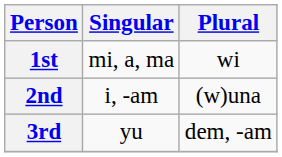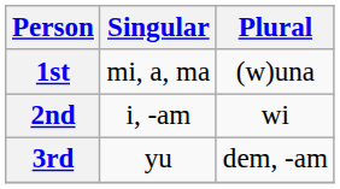 <table class="wikitable" style="text-align: center;">
 <tr>
 <th><a href='#'>Person</a></th>
 <th><a href='#'>Singular</a></th>
 <th><a href='#'>Plural</a></th>
 </tr>
 <tr>
 <th><a href='#'>1st</a></th>
 <td>mi, a, ma</td>
-<td>wi</td>
+<td>(w)una</td>
 </tr>
 <tr>
 <th><a href='#'>2nd</a></th>
 <td>i, -am</td>
-<td>(w)una</td>
+<td>wi</td>
 </tr>
 <tr>
 <th><a href='#'>3rd</a></th>
 <td>yu</td>
 <td>dem, -am</td>
 </tr>
 <tr>
 </tr>
 </table>
